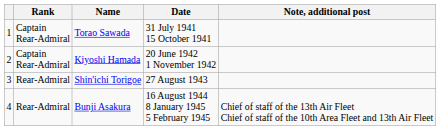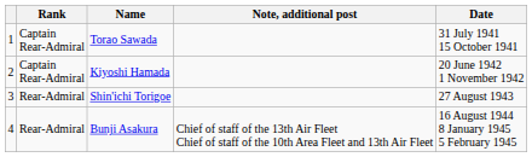 <table class=wikitable>
 <tr>
 <th></th>
 <th>Rank</th>
 <th>Name</th>
+<th>Note, additional post</th>
 <th>Date</th>
-<th>Note, additional post</th>
 </tr>
 <tr>
 <td>1</td>
 <td>Captain<br>Rear-Admiral</td>
 <td><a href='#'>Torao Sawada</a></td>
+<td></td>
 <td>31 July 1941<br>15 October 1941</td>
-<td></td>
 </tr>
 <tr>
 <td>2</td>
 <td>Captain<br>Rear-Admiral</td>
 <td><a href='#'>Kiyoshi Hamada</a></td>
+<td></td>
 <td>20 June 1942<br>1 November 1942</td>
-<td></td>
 </tr>
 <tr>
 <td>3</td>
 <td>Rear-Admiral</td>
 <td><a href='#'>Shin'ichi Torigoe</a></td>
+<td></td>
 <td>27 August 1943</td>
-<td></td>
 </tr>
 <tr>
 <td>4</td>
 <td>Rear-Admiral</td>
 <td><a href='#'>Bunji Asakura</a></td>
+<td><br>Chief of staff of the 13th Air Fleet<br>Chief of staff of the 10th Area Fleet and 13th Air Fleet</td>
 <td>16 August 1944<br>8 January 1945<br>5 February 1945</td>
-<td><br>Chief of staff of the 13th Air Fleet<br>Chief of staff of the 10th Area Fleet and 13th Air Fleet</td>
 </tr>
 </table>
